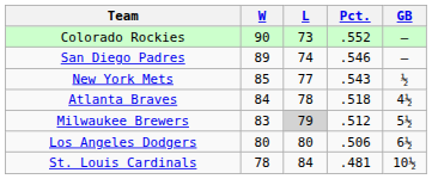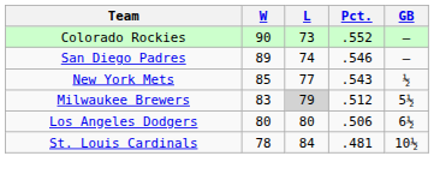 <table class="wikitable" style="text-align:center;">
 <tr>
 <th width="38%">Team</th>
 <th width="7%"><a href='#'>W</a></th>
 <th width="7%"><a href='#'>L</a></th>
 <th width="9%"><a href='#'>Pct.</a></th>
 <th width="7%"><a href='#'>GB</a></th>
 </tr>
 <tr style="background-color:#CCFFCC">
 <td>Colorado Rockies</td>
 <td>90</td>
 <td>73</td>
 <td>.552</td>
 <td>—</td>
 </tr>
 <tr>
 <td><a href='#'>San Diego Padres</a></td>
 <td>89</td>
 <td>74</td>
 <td>.546</td>
 <td>—</td>
 </tr>
 <tr>
 <td><a href='#'>New York Mets</a></td>
 <td>85</td>
 <td>77</td>
 <td>.543</td>
 <td>½</td>
 </tr>
 <tr>
-<td><a href='#'>Atlanta Braves</a></td>
-<td>84</td>
-<td>78</td>
-<td>.518</td>
-<td>4½</td>
-</tr>
-<tr>
 <td><a href='#'>Milwaukee Brewers</a></td>
 <td>83</td>
 <td style="background: lightgrey;">79</td>
 <td>.512</td>
 <td>5½</td>
 </tr>
 <tr>
 <td><a href='#'>Los Angeles Dodgers</a></td>
 <td>80</td>
 <td>80</td>
 <td>.506</td>
 <td>6½</td>
 </tr>
 <tr>
 <td><a href='#'>St. Louis Cardinals</a></td>
 <td>78</td>
 <td>84</td>
 <td>.481</td>
 <td>10½</td>
 </tr>
 </table>
